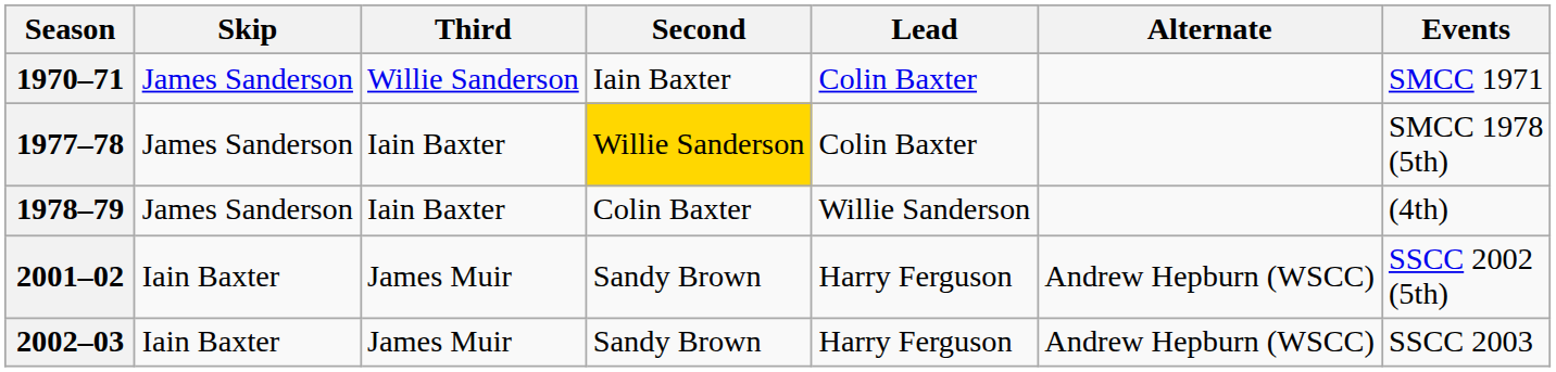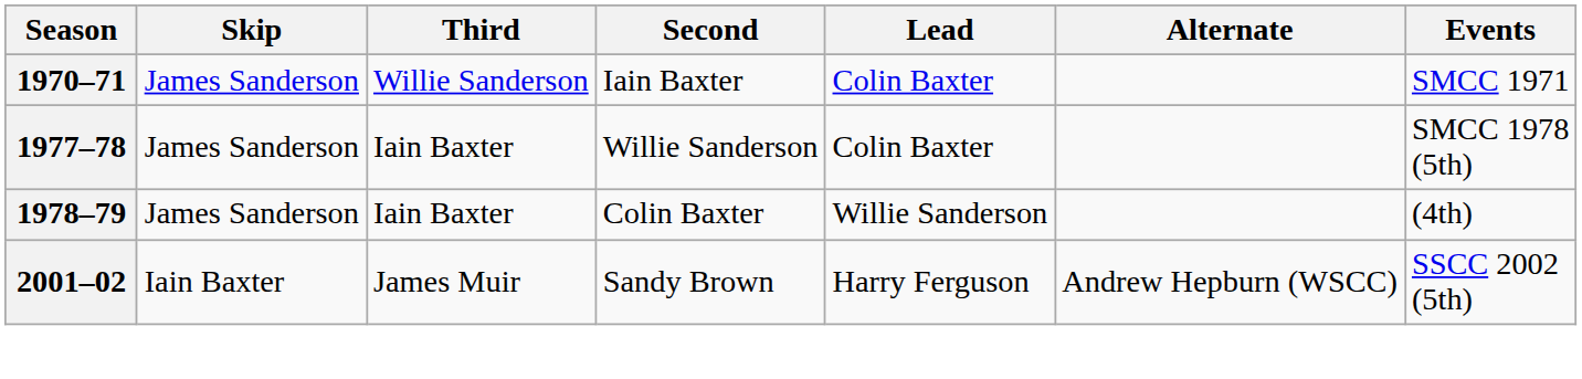 <table class="wikitable">
 <tr>
 <th scope="col" width=60>Season</th>
 <th scope="col">Skip</th>
 <th scope="col">Third</th>
 <th scope="col">Second</th>
 <th scope="col">Lead</th>
 <th scope="col">Alternate</th>
 <th scope="col">Events</th>
 </tr>
 <tr>
 <th scope="row">1970–71</th>
 <td><a href='#'>James Sanderson</a></td>
 <td><a href='#'>Willie Sanderson</a></td>
 <td>Iain Baxter</td>
 <td><a href='#'>Colin Baxter</a></td>
 <td></td>
 <td><a href='#'>SMCC</a> 1971 <br> </td>
 </tr>
 <tr>
 <th scope="row">1977–78</th>
 <td>James Sanderson</td>
 <td>Iain Baxter</td>
-<td style="background: gold;">Willie Sanderson</td>
+<td>Willie Sanderson</td>
 <td>Colin Baxter</td>
 <td></td>
 <td>SMCC 1978 <br> (5th)</td>
 </tr>
 <tr>
 <th scope="row">1978–79</th>
 <td>James Sanderson</td>
 <td>Iain Baxter</td>
 <td>Colin Baxter</td>
 <td>Willie Sanderson</td>
 <td></td>
 <td> (4th)</td>
 </tr>
 <tr>
 <th scope="row">2001–02</th>
 <td>Iain Baxter</td>
 <td>James Muir</td>
 <td>Sandy Brown</td>
 <td>Harry Ferguson</td>
 <td>Andrew Hepburn (WSCC)</td>
 <td><a href='#'>SSCC</a> 2002 <br> (5th)</td>
 </tr>
-<tr>
-<th scope="row">2002–03</th>
-<td>Iain Baxter</td>
-<td>James Muir</td>
-<td>Sandy Brown</td>
-<td>Harry Ferguson</td>
-<td>Andrew Hepburn (WSCC)</td>
-<td>SSCC 2003 <br> </td>
-</tr>
 </table>
